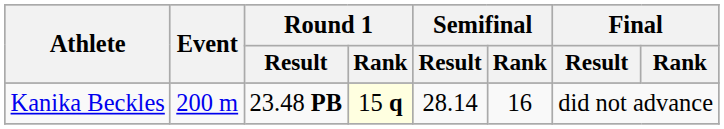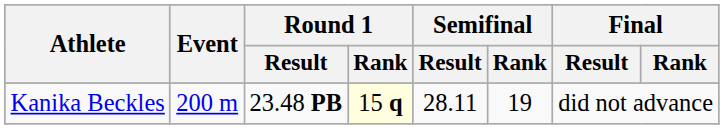 <table class=wikitable style="font-size:90%">
 <tr>
 <th rowspan="2">Athlete</th>
 <th rowspan="2">Event</th>
 <th colspan="2">Round 1</th>
 <th colspan="2">Semifinal</th>
 <th colspan="2">Final</th>
 </tr>
 <tr style="font-size:95%">
 <th>Result</th>
 <th>Rank</th>
 <th>Result</th>
 <th>Rank</th>
 <th>Result</th>
 <th>Rank</th>
 </tr>
 <tr align=center>
 <td align=left><a href='#'>Kanika Beckles</a></td>
 <td align=left><a href='#'>200 m</a></td>
 <td>23.48 <strong>PB</strong></td>
 <td style="background: lightyellow;">15 <strong>q</strong></td>
-<td>28.14</td>
-<td>16</td>
+<td>28.11</td>
+<td>19</td>
 <td colspan=2>did not advance</td>
 </tr>
 </table>
